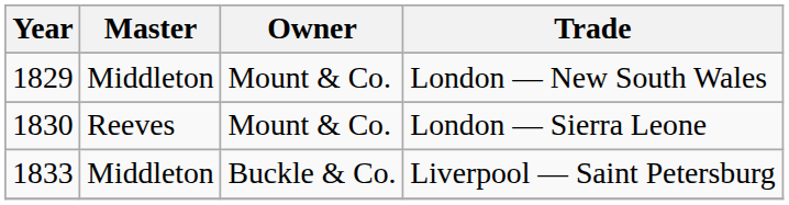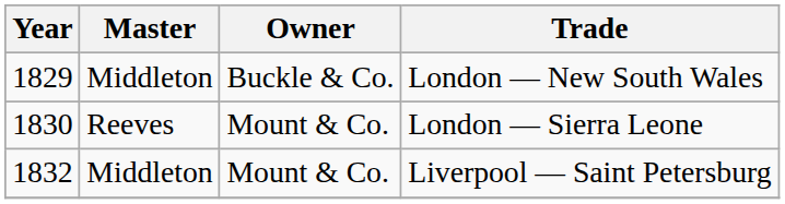 <table class="sortable wikitable">
 <tr>
 <th>Year</th>
 <th>Master</th>
 <th>Owner</th>
 <th>Trade</th>
 </tr>
 <tr>
 <td>1829</td>
 <td>Middleton</td>
-<td>Mount & Co.</td>
+<td>Buckle & Co.</td>
 <td>London — New South Wales</td>
 </tr>
 <tr>
 <td>1830</td>
 <td>Reeves</td>
 <td>Mount & Co.</td>
 <td>London — Sierra Leone</td>
 </tr>
 <tr>
-<td>1833</td>
+<td>1832</td>
 <td>Middleton</td>
-<td>Buckle & Co.</td>
+<td>Mount & Co.</td>
 <td>Liverpool — Saint Petersburg</td>
 </tr>
 <tr>
 </tr>
 </table>
